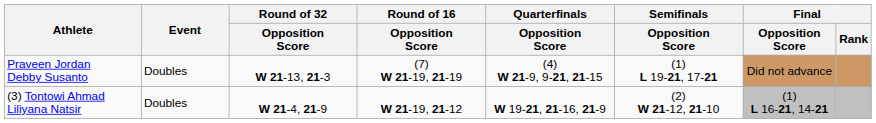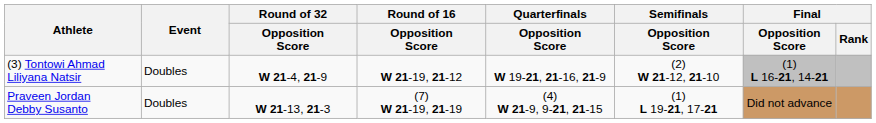 <table class=wikitable style="font-size:90%; text-align:center">
 <tr>
 <th width="160" rowspan="2">Athlete</th>
 <th width="100" rowspan="2">Event</th>
 <th width="150">Round of 32</th>
 <th width="150">Round of 16</th>
 <th width="150">Quarterfinals</th>
 <th width="150">Semifinals</th>
 <th width="150" colspan="2">Final</th>
 </tr>
 <tr>
 <th>Opposition<br>Score</th>
 <th>Opposition<br>Score</th>
 <th>Opposition<br>Score</th>
 <th>Opposition<br>Score</th>
 <th>Opposition<br>Score</th>
 <th>Rank</th>
 </tr>
 <tr>
+<td align=left>(3) <a href='#'>Tontowi Ahmad</a> <br> <a href='#'>Liliyana Natsir</a></td>
+<td align=left>Doubles</td>
+<td> <br><strong>W</strong> <strong>21</strong>-4, <strong>21</strong>-9</td>
+<td> <br><strong>W</strong> <strong>21</strong>-19, <strong>21</strong>-12</td>
+<td>  <br><strong>W</strong> 19-<strong>21</strong>, <strong>21</strong>-16, <strong>21</strong>-9</td>
+<td>(2) <br><strong>W</strong> <strong>21</strong>-12, <strong>21</strong>-10</td>
+<td bgcolor="silver">(1) <br><strong>L</strong> 16-<strong>21</strong>, 14-<strong>21</strong></td>
+<td bgcolor="silver"></td>
+</tr>
+<tr>
 <td align=left><a href='#'>Praveen Jordan</a> <br> <a href='#'>Debby Susanto</a></td>
 <td align=left>Doubles</td>
 <td><br><strong>W</strong> <strong>21</strong>-13, <strong>21</strong>-3</td>
 <td>(7)  <br><strong>W</strong> <strong>21</strong>-19, <strong>21</strong>-19</td>
 <td>(4)  <br><strong>W</strong> <strong>21</strong>-9, 9-<strong>21</strong>, <strong>21</strong>-15</td>
 <td>(1) <br><strong>L</strong> 19-<strong>21</strong>, 17-<strong>21</strong></td>
 <td align="center" bgcolor=cc9966>Did not advance</td>
 <td align="center" bgcolor=cc9966></td>
 </tr>
-<tr>
-<td align=left>(3) <a href='#'>Tontowi Ahmad</a> <br> <a href='#'>Liliyana Natsir</a></td>
-<td align=left>Doubles</td>
-<td> <br><strong>W</strong> <strong>21</strong>-4, <strong>21</strong>-9</td>
-<td> <br><strong>W</strong> <strong>21</strong>-19, <strong>21</strong>-12</td>
-<td>  <br><strong>W</strong> 19-<strong>21</strong>, <strong>21</strong>-16, <strong>21</strong>-9</td>
-<td>(2) <br><strong>W</strong> <strong>21</strong>-12, <strong>21</strong>-10</td>
-<td bgcolor="silver">(1) <br><strong>L</strong> 16-<strong>21</strong>, 14-<strong>21</strong></td>
-<td bgcolor="silver"></td>
-</tr>
 </table>
